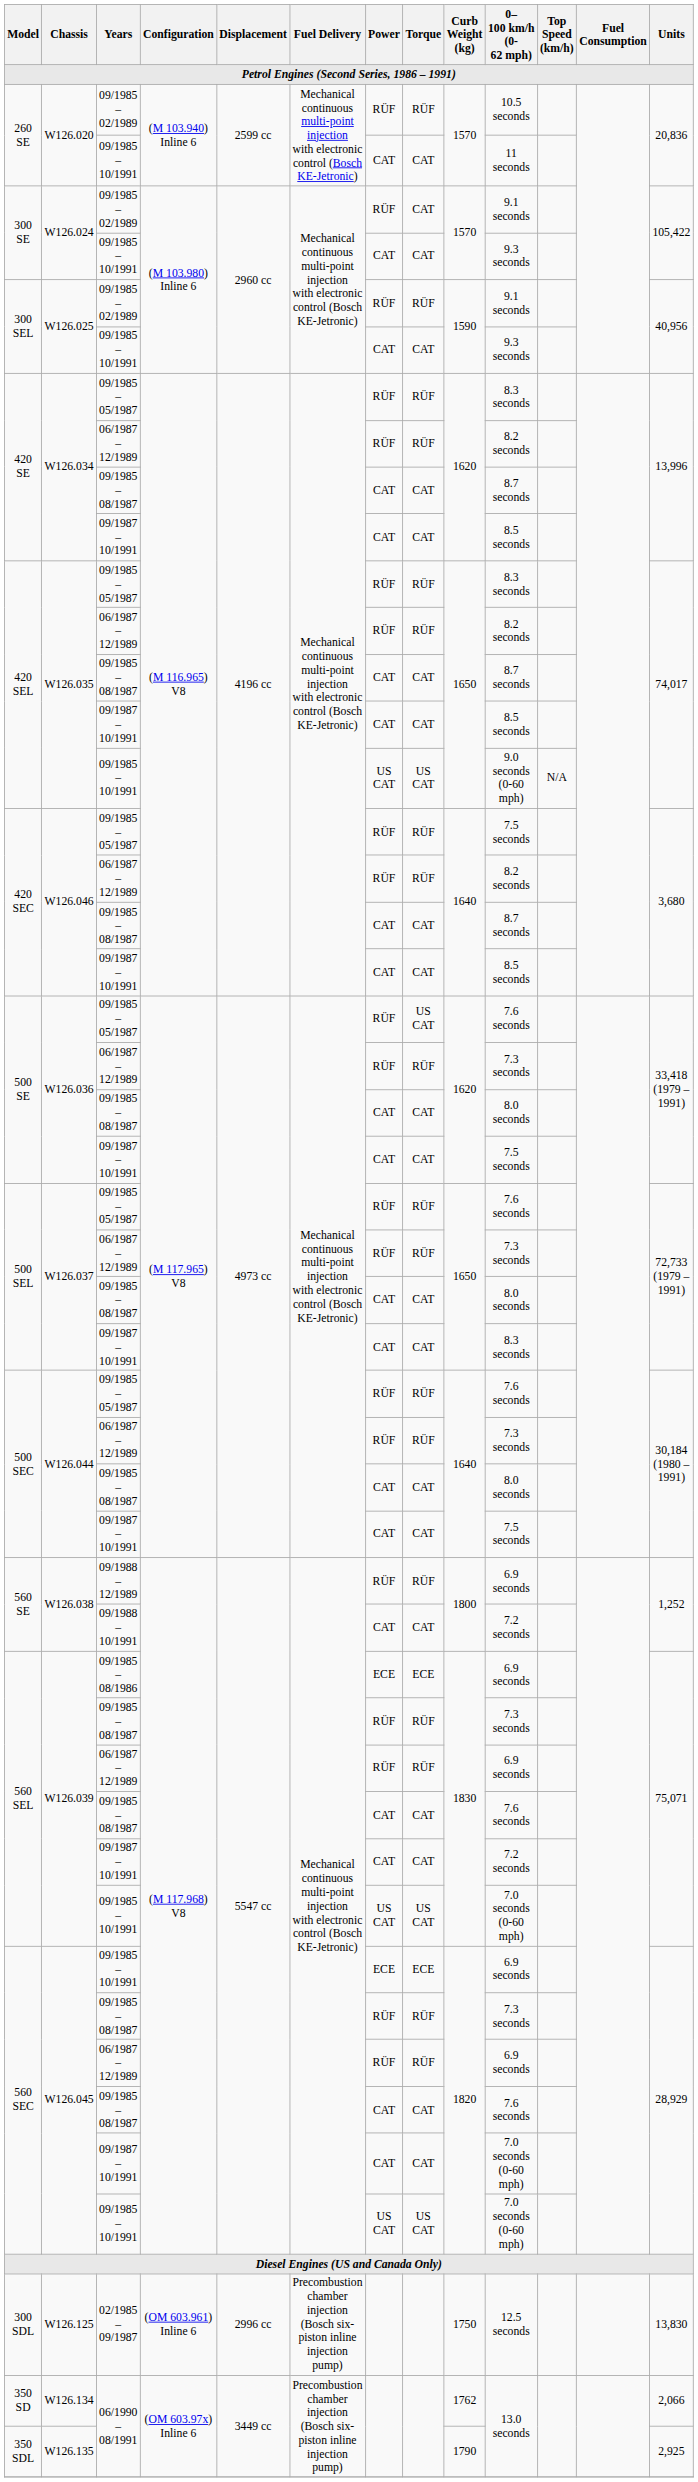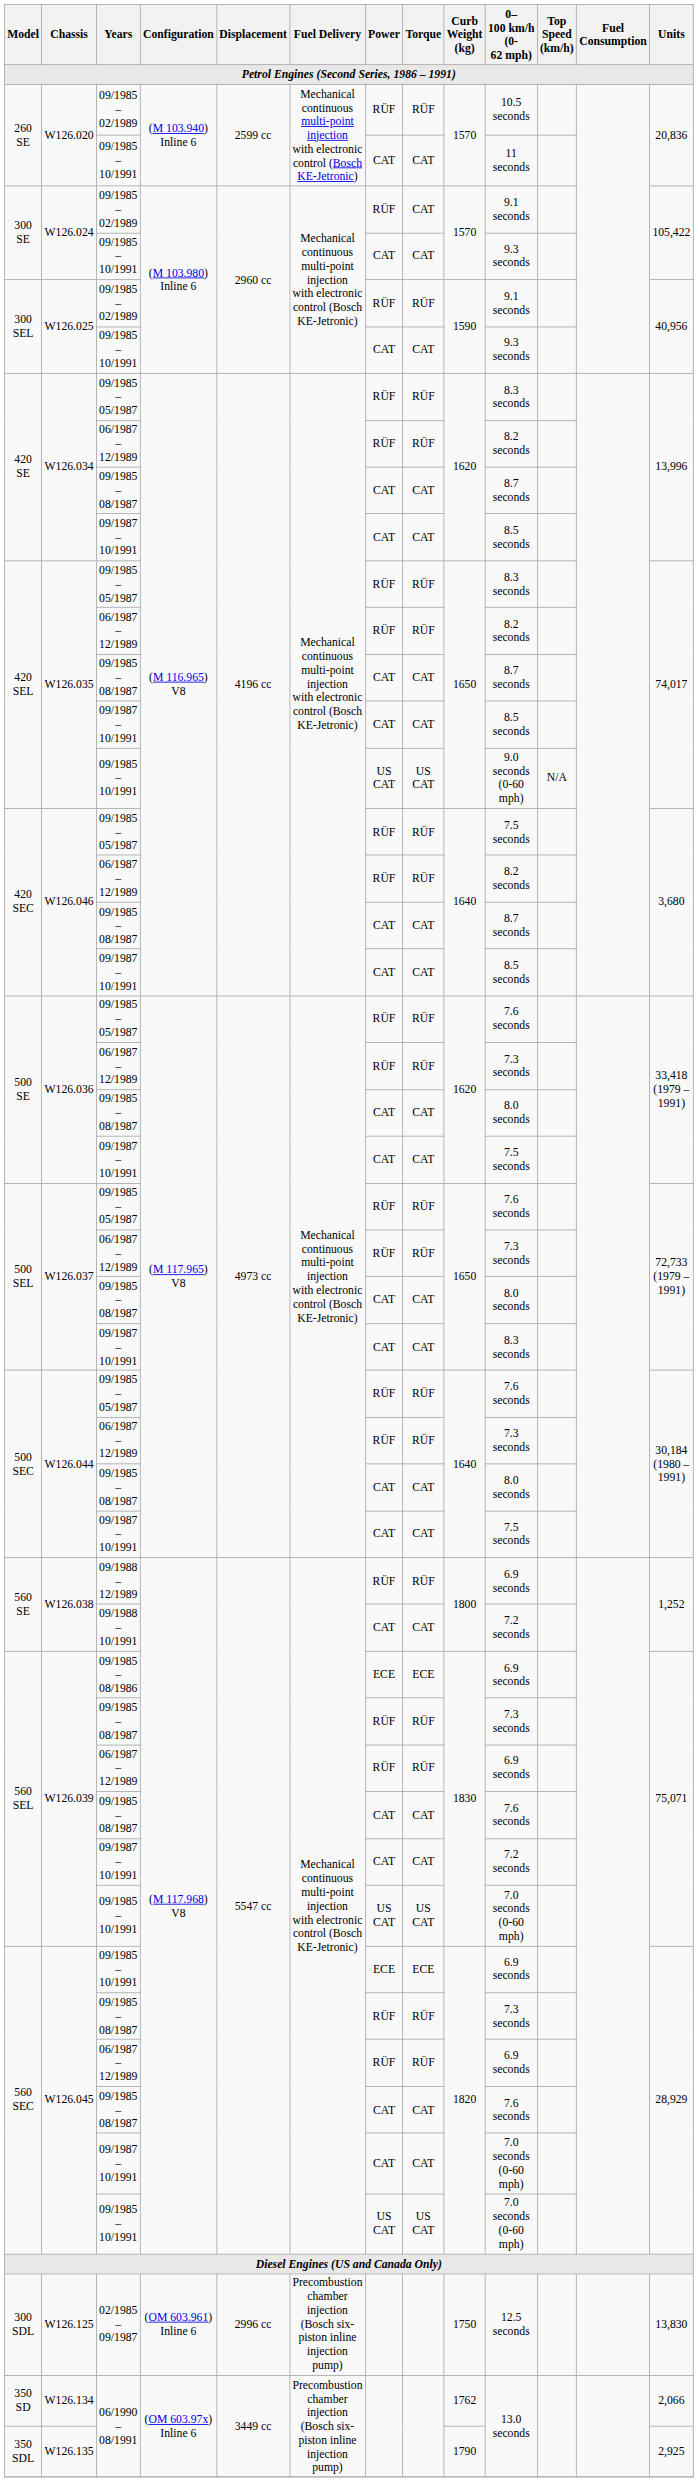 <table class="wikitable" style="text-align:center; font-size:0.85em;">
 <tr>
 <th>Model</th>
 <th>Chassis</th>
 <th>Years</th>
 <th>Configuration</th>
 <th>Displacement</th>
 <th>Fuel Delivery</th>
 <th>Power</th>
 <th>Torque</th>
 <th>Curb Weight (kg)</th>
 <th>0–100 km/h (0-62 mph)</th>
 <th>Top Speed (km/h)</th>
 <th>Fuel Consumption</th>
 <th>Units</th>
 </tr>
 <tr>
 <th colspan="13" style="background:#E8E8E8"><em>Petrol Engines (Second Series, 1986 – 1991)</em></th>
 </tr>
 <tr>
 <td rowspan="2">260 SE</td>
 <td rowspan="2">W126.020</td>
 <td>09/1985 – 02/1989</td>
 <td rowspan="2">(<a href='#'>M 103.940</a>) Inline 6</td>
 <td rowspan="2">2599 cc</td>
 <td rowspan="2">Mechanical continuous <a href='#'>multi-point injection</a><br>with electronic control (<a href='#'>Bosch KE-Jetronic</a>)</td>
 <td> RÜF</td>
 <td> RÜF</td>
 <td rowspan="2">1570</td>
 <td>10.5 seconds</td>
 <td></td>
 <td rowspan="6"></td>
 <td rowspan="2">20,836</td>
 </tr>
 <tr>
 <td>09/1985 – 10/1991</td>
 <td> CAT</td>
 <td> CAT</td>
 <td>11 seconds</td>
 <td></td>
 </tr>
 <tr>
 <td rowspan="2">300 SE</td>
 <td rowspan="2">W126.024</td>
 <td>09/1985 – 02/1989</td>
 <td rowspan="4">(<a href='#'>M 103.980</a>) Inline 6</td>
 <td rowspan="4">2960 cc</td>
 <td rowspan="4">Mechanical continuous multi-point injection<br>with electronic control (Bosch KE-Jetronic)</td>
 <td> RÜF</td>
 <td> CAT</td>
 <td rowspan="2">1570</td>
 <td>9.1 seconds</td>
 <td></td>
 <td rowspan="2">105,422</td>
 </tr>
 <tr>
 <td>09/1985 – 10/1991</td>
 <td> CAT</td>
 <td> CAT</td>
 <td>9.3 seconds</td>
 <td></td>
 </tr>
 <tr>
 <td rowspan="2">300 SEL</td>
 <td rowspan="2">W126.025</td>
 <td>09/1985 – 02/1989</td>
 <td> RÜF</td>
 <td> RÜF</td>
 <td rowspan="2">1590</td>
 <td>9.1 seconds</td>
 <td></td>
 <td rowspan="2">40,956</td>
 </tr>
 <tr>
 <td>09/1985 – 10/1991</td>
 <td> CAT</td>
 <td> CAT</td>
 <td>9.3 seconds</td>
 <td></td>
 </tr>
 <tr>
 <td rowspan="4">420 SE</td>
 <td rowspan="4">W126.034</td>
 <td>09/1985 – 05/1987</td>
 <td rowspan="13">(<a href='#'>M 116.965</a>) V8</td>
 <td rowspan="13">4196 cc</td>
 <td rowspan="13">Mechanical continuous multi-point injection<br>with electronic control (Bosch KE-Jetronic)</td>
 <td> RÜF</td>
 <td> RÜF</td>
 <td rowspan="4">1620</td>
 <td>8.3 seconds</td>
 <td></td>
 <td rowspan="13"></td>
 <td rowspan="4">13,996</td>
 </tr>
 <tr>
 <td>06/1987 – 12/1989</td>
 <td> RÜF</td>
 <td> RÜF</td>
 <td>8.2 seconds</td>
 <td></td>
 </tr>
 <tr>
 <td>09/1985 – 08/1987</td>
 <td> CAT</td>
 <td> CAT</td>
 <td>8.7 seconds</td>
 <td></td>
 </tr>
 <tr>
 <td>09/1987 – 10/1991</td>
 <td> CAT</td>
 <td> CAT</td>
 <td>8.5 seconds</td>
 <td></td>
 </tr>
 <tr>
 <td rowspan="5">420 SEL</td>
 <td rowspan="5">W126.035</td>
 <td>09/1985 – 05/1987</td>
 <td> RÜF</td>
 <td> RÜF</td>
 <td rowspan="5">1650</td>
 <td>8.3 seconds</td>
 <td></td>
 <td rowspan="5">74,017</td>
 </tr>
 <tr>
 <td>06/1987 – 12/1989</td>
 <td> RÜF</td>
 <td> RÜF</td>
 <td>8.2 seconds</td>
 <td></td>
 </tr>
 <tr>
 <td>09/1985 – 08/1987</td>
 <td> CAT</td>
 <td> CAT</td>
 <td>8.7 seconds</td>
 <td></td>
 </tr>
 <tr>
 <td>09/1987 – 10/1991</td>
 <td> CAT</td>
 <td> CAT</td>
 <td>8.5 seconds</td>
 <td></td>
 </tr>
 <tr>
 <td>09/1985 – 10/1991</td>
 <td> US CAT</td>
 <td> US CAT</td>
 <td>9.0 seconds (0-60 mph)</td>
 <td>N/A</td>
 </tr>
 <tr>
 <td rowspan="4">420 SEC</td>
 <td rowspan="4">W126.046</td>
 <td>09/1985 – 05/1987</td>
 <td> RÜF</td>
 <td> RÜF</td>
 <td rowspan="4">1640</td>
 <td>7.5 seconds</td>
 <td></td>
 <td rowspan="4">3,680</td>
 </tr>
 <tr>
 <td>06/1987 – 12/1989</td>
 <td> RÜF</td>
 <td> RÜF</td>
 <td>8.2 seconds</td>
 <td></td>
 </tr>
 <tr>
 <td>09/1985 – 08/1987</td>
 <td> CAT</td>
 <td> CAT</td>
 <td>8.7 seconds</td>
 <td></td>
 </tr>
 <tr>
 <td>09/1987 – 10/1991</td>
 <td> CAT</td>
 <td> CAT</td>
 <td>8.5 seconds</td>
 <td></td>
 </tr>
 <tr>
 <td rowspan="4">500 SE</td>
 <td rowspan="4">W126.036</td>
 <td>09/1985 – 05/1987</td>
 <td rowspan="12">(<a href='#'>M 117.965</a>) V8</td>
 <td rowspan="12">4973 cc</td>
 <td rowspan="12">Mechanical continuous multi-point injection<br>with electronic control (Bosch KE-Jetronic)</td>
 <td> RÜF</td>
-<td> US CAT</td>
+<td> RÜF</td>
 <td rowspan="4">1620</td>
 <td>7.6 seconds</td>
 <td></td>
 <td rowspan="12"></td>
 <td rowspan="4">33,418<br>(1979 – 1991)</td>
 </tr>
 <tr>
 <td>06/1987 – 12/1989</td>
 <td> RÜF</td>
 <td> RÜF</td>
 <td>7.3 seconds</td>
 <td></td>
 </tr>
 <tr>
 <td>09/1985 – 08/1987</td>
 <td> CAT</td>
 <td> CAT</td>
 <td>8.0 seconds</td>
 <td></td>
 </tr>
 <tr>
 <td>09/1987 – 10/1991</td>
 <td> CAT</td>
 <td> CAT</td>
 <td>7.5 seconds</td>
 <td></td>
 </tr>
 <tr>
 <td rowspan="4">500 SEL</td>
 <td rowspan="4">W126.037</td>
 <td>09/1985 – 05/1987</td>
 <td> RÜF</td>
 <td> RÜF</td>
 <td rowspan="4">1650</td>
 <td>7.6 seconds</td>
 <td></td>
 <td rowspan="4">72,733<br>(1979 – 1991)</td>
 </tr>
 <tr>
 <td>06/1987 – 12/1989</td>
 <td> RÜF</td>
 <td> RÜF</td>
 <td>7.3 seconds</td>
 <td></td>
 </tr>
 <tr>
 <td>09/1985 – 08/1987</td>
 <td> CAT</td>
 <td> CAT</td>
 <td>8.0 seconds</td>
 <td></td>
 </tr>
 <tr>
 <td>09/1987 – 10/1991</td>
 <td> CAT</td>
 <td> CAT</td>
 <td>8.3 seconds</td>
 <td></td>
 </tr>
 <tr>
 <td rowspan="4">500 SEC</td>
 <td rowspan="4">W126.044</td>
 <td>09/1985 – 05/1987</td>
 <td> RÜF</td>
 <td> RÜF</td>
 <td rowspan="4">1640</td>
 <td>7.6 seconds</td>
 <td></td>
 <td rowspan="4">30,184<br>(1980 – 1991)</td>
 </tr>
 <tr>
 <td>06/1987 – 12/1989</td>
 <td> RÜF</td>
 <td> RÜF</td>
 <td>7.3 seconds</td>
 <td></td>
 </tr>
 <tr>
 <td>09/1985 – 08/1987</td>
 <td> CAT</td>
 <td> CAT</td>
 <td>8.0 seconds</td>
 <td></td>
 </tr>
 <tr>
 <td>09/1987 – 10/1991</td>
 <td> CAT</td>
 <td> CAT</td>
 <td>7.5 seconds</td>
 <td></td>
 </tr>
 <tr>
 <td rowspan="2">560 SE</td>
 <td rowspan="2">W126.038</td>
 <td>09/1988 – 12/1989</td>
 <td rowspan="14">(<a href='#'>M 117.968</a>) V8</td>
 <td rowspan="14">5547 cc</td>
 <td rowspan="14">Mechanical continuous multi-point injection<br>with electronic control (Bosch KE-Jetronic)</td>
 <td> RÜF</td>
 <td> RÜF</td>
 <td rowspan="2">1800</td>
 <td>6.9 seconds</td>
 <td></td>
 <td rowspan="14"></td>
 <td rowspan="2">1,252</td>
 </tr>
 <tr>
 <td>09/1988 – 10/1991</td>
 <td> CAT</td>
 <td> CAT</td>
 <td>7.2 seconds</td>
 <td></td>
 </tr>
 <tr>
 <td rowspan="6">560 SEL</td>
 <td rowspan="6">W126.039</td>
 <td>09/1985 – 08/1986</td>
 <td> ECE</td>
 <td> ECE</td>
 <td rowspan="6">1830</td>
 <td>6.9 seconds</td>
 <td></td>
 <td rowspan="6">75,071</td>
 </tr>
 <tr>
 <td>09/1985 – 08/1987</td>
 <td> RÜF</td>
 <td> RÜF</td>
 <td>7.3 seconds</td>
 <td></td>
 </tr>
 <tr>
 <td>06/1987 – 12/1989</td>
 <td> RÜF</td>
 <td> RÜF</td>
 <td>6.9 seconds</td>
 <td></td>
 </tr>
 <tr>
 <td>09/1985 – 08/1987</td>
 <td> CAT</td>
 <td> CAT</td>
 <td>7.6 seconds</td>
 <td></td>
 </tr>
 <tr>
 <td>09/1987 – 10/1991</td>
 <td> CAT</td>
 <td> CAT</td>
 <td>7.2 seconds</td>
 <td></td>
 </tr>
 <tr>
 <td>09/1985 – 10/1991</td>
 <td> US CAT</td>
 <td> US CAT</td>
 <td>7.0 seconds (0-60 mph)</td>
 <td></td>
 </tr>
 <tr>
 <td rowspan="6">560 SEC</td>
 <td rowspan="6">W126.045</td>
 <td>09/1985 – 10/1991</td>
 <td> ECE</td>
 <td> ECE</td>
 <td rowspan="6">1820</td>
 <td>6.9 seconds</td>
 <td></td>
 <td rowspan="6">28,929</td>
 </tr>
 <tr>
 <td>09/1985 – 08/1987</td>
 <td> RÜF</td>
 <td> RÜF</td>
 <td>7.3 seconds</td>
 <td></td>
 </tr>
 <tr>
 <td>06/1987 – 12/1989</td>
 <td> RÜF</td>
 <td> RÜF</td>
 <td>6.9 seconds</td>
 <td></td>
 </tr>
 <tr>
 <td>09/1985 – 08/1987</td>
 <td> CAT</td>
 <td> CAT</td>
 <td>7.6 seconds</td>
 <td></td>
 </tr>
 <tr>
 <td>09/1987 – 10/1991</td>
 <td> CAT</td>
 <td> CAT</td>
 <td>7.0 seconds (0-60 mph)</td>
 <td></td>
 </tr>
 <tr>
 <td>09/1985 – 10/1991</td>
 <td> US CAT</td>
 <td> US CAT</td>
 <td>7.0 seconds (0-60 mph)</td>
 <td></td>
 </tr>
 <tr>
 <th colspan="13" style="background:#E8E8E8"><em>Diesel Engines (US and Canada Only)</em></th>
 </tr>
 <tr>
 <td>300 SDL</td>
 <td>W126.125</td>
 <td>02/1985 – 09/1987</td>
 <td>(<a href='#'>OM 603.961</a>) Inline 6</td>
 <td>2996 cc</td>
 <td>Precombustion chamber injection<br>(Bosch six-piston inline injection pump)</td>
 <td></td>
 <td></td>
 <td>1750</td>
 <td>12.5 seconds</td>
 <td></td>
 <td></td>
 <td>13,830</td>
 </tr>
 <tr>
 <td>350 SD</td>
 <td>W126.134</td>
 <td rowspan="2">06/1990 – 08/1991</td>
 <td rowspan="2">(<a href='#'>OM 603.97x</a>) Inline 6</td>
 <td rowspan="2">3449 cc</td>
 <td rowspan="2">Precombustion chamber injection<br>(Bosch six-piston inline injection pump)</td>
 <td rowspan="2"></td>
 <td rowspan="2"></td>
 <td>1762</td>
 <td rowspan="2">13.0 seconds</td>
 <td rowspan="2"></td>
 <td rowspan="2"></td>
 <td>2,066</td>
 </tr>
 <tr>
 <td>350 SDL</td>
 <td>W126.135</td>
 <td>1790</td>
 <td>2,925</td>
 </tr>
 <tr>
 </tr>
 </table>
